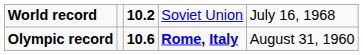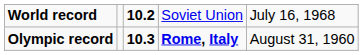 <table class="wikitable">
 <tr>
 <td><strong>World record</strong></td>
 <td></td>
 <td><strong>10.2</strong></td>
 <td><a href='#'>Soviet Union</a></td>
 <td>July 16, 1968</td>
 </tr>
 <tr>
 <td><strong>Olympic record</strong></td>
 <td></td>
-<td><strong>10.6</strong></td>
+<td><strong>10.3</strong></td>
 <td><strong><a href='#'>Rome</a>, <a href='#'>Italy</a></strong></td>
 <td>August 31, 1960</td>
 </tr>
 </table>
